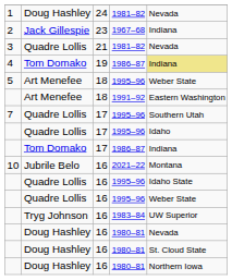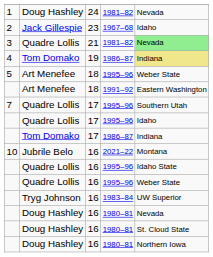 <table class="wikitable">
 <tr>
 </tr>
 <tr>
 <td>1</td>
 <td>Doug Hashley</td>
 <td>24</td>
 <td style="font-size:80%;"><a href='#'>1981–82</a></td>
 <td style="font-size:80%;">Nevada</td>
 </tr>
 <tr>
 <td>2</td>
 <td><a href='#'>Jack Gillespie</a></td>
 <td>23</td>
 <td style="font-size:80%;"><a href='#'>1967–68</a></td>
-<td style="font-size:80%;">Indiana</td>
+<td style="font-size:80%;">Idaho</td>
 </tr>
 <tr>
 <td>3</td>
 <td>Quadre Lollis</td>
 <td>21</td>
 <td style="font-size:80%;"><a href='#'>1981–82</a></td>
-<td style="font-size:80%;">Nevada</td>
+<td style="background: lightgreen; font-size:80%;">Nevada</td>
 </tr>
 <tr>
 <td>4</td>
 <td><a href='#'>Tom Domako</a></td>
 <td>19</td>
 <td style="font-size:80%;"><a href='#'>1986–87</a></td>
 <td style="background: khaki; font-size:80%;">Indiana</td>
 </tr>
 <tr>
 <td>5</td>
 <td>Art Menefee</td>
 <td>18</td>
 <td style="font-size:80%;"><a href='#'>1995–96</a></td>
 <td style="font-size:80%;">Weber State</td>
 </tr>
 <tr>
 <td></td>
 <td>Art Menefee</td>
 <td>18</td>
 <td style="font-size:80%;"><a href='#'>1991–92</a></td>
 <td style="font-size:80%;">Eastern Washington</td>
 </tr>
 <tr>
 <td>7</td>
 <td>Quadre Lollis</td>
 <td>17</td>
 <td style="font-size:80%;"><a href='#'>1995–96</a></td>
 <td style="font-size:80%;">Southern Utah</td>
 </tr>
 <tr>
 <td></td>
 <td>Quadre Lollis</td>
 <td>17</td>
 <td style="font-size:80%;"><a href='#'>1995–96</a></td>
 <td style="font-size:80%;">Idaho</td>
 </tr>
 <tr>
 <td></td>
 <td><a href='#'>Tom Domako</a></td>
 <td>17</td>
 <td style="font-size:80%;"><a href='#'>1986–87</a></td>
 <td style="font-size:80%;">Indiana</td>
 </tr>
 <tr>
 <td>10</td>
 <td>Jubrile Belo</td>
 <td>16</td>
 <td style="font-size:80%;"><a href='#'>2021–22</a></td>
 <td style="font-size:80%;">Montana</td>
 </tr>
 <tr>
 <td></td>
 <td>Quadre Lollis</td>
 <td>16</td>
 <td style="font-size:80%;"><a href='#'>1995–96</a></td>
 <td style="font-size:80%;">Idaho State</td>
 </tr>
 <tr>
 <td></td>
 <td>Quadre Lollis</td>
 <td>16</td>
 <td style="font-size:80%;"><a href='#'>1995–96</a></td>
 <td style="font-size:80%;">Weber State</td>
 </tr>
 <tr>
 <td></td>
 <td>Tryg Johnson</td>
 <td>16</td>
 <td style="font-size:80%;"><a href='#'>1983–84</a></td>
 <td style="font-size:80%;">UW Superior</td>
 </tr>
 <tr>
 <td></td>
 <td>Doug Hashley</td>
 <td>16</td>
 <td style="font-size:80%;"><a href='#'>1980–81</a></td>
 <td style="font-size:80%;">Nevada</td>
 </tr>
 <tr>
 <td></td>
 <td>Doug Hashley</td>
 <td>16</td>
 <td style="font-size:80%;"><a href='#'>1980–81</a></td>
 <td style="font-size:80%;">St. Cloud State</td>
 </tr>
 <tr>
 <td></td>
 <td>Doug Hashley</td>
 <td>16</td>
 <td style="font-size:80%;"><a href='#'>1980–81</a></td>
 <td style="font-size:80%;">Northern Iowa</td>
 </tr>
 </table>
